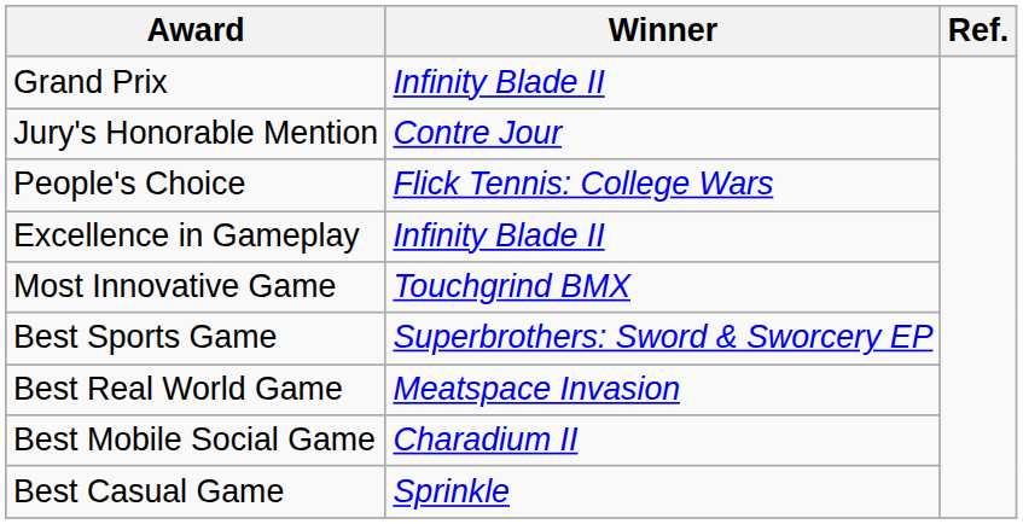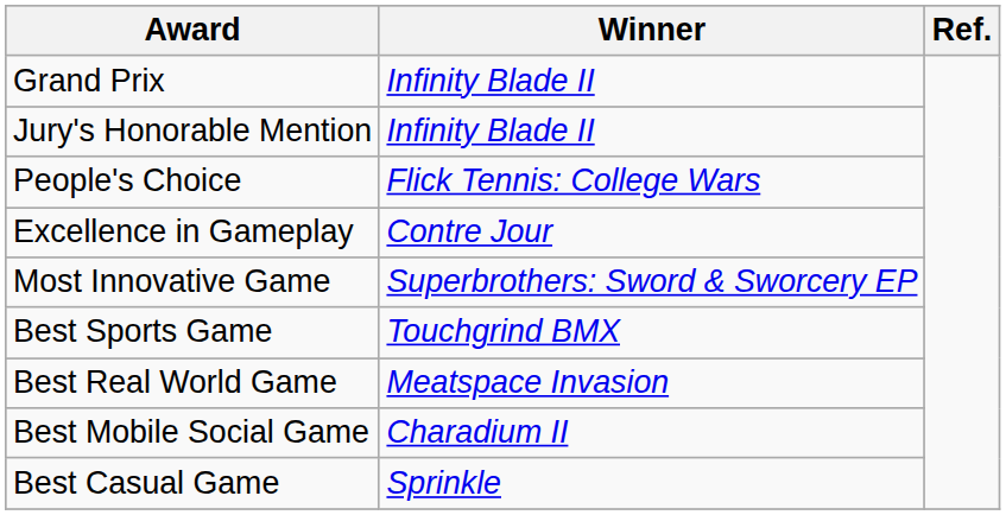 <table class="wikitable">
 <tr>
 <th>Award</th>
 <th>Winner</th>
 <th>Ref.</th>
 </tr>
 <tr>
 <td>Grand Prix</td>
 <td><em><a href='#'>Infinity Blade II</a></em></td>
 <td rowspan="9"></td>
 </tr>
 <tr>
 <td>Jury's Honorable Mention</td>
-<td><em><a href='#'>Contre Jour</a></em></td>
+<td><em><a href='#'>Infinity Blade II</a></em></td>
 </tr>
 <tr>
 <td>People's Choice</td>
 <td><em><a href='#'>Flick Tennis: College Wars</a></em></td>
 </tr>
 <tr>
 <td>Excellence in Gameplay</td>
-<td><em><a href='#'>Infinity Blade II</a></em></td>
+<td><em><a href='#'>Contre Jour</a></em></td>
 </tr>
 <tr>
 <td>Most Innovative Game</td>
-<td><em><a href='#'>Touchgrind BMX</a></em></td>
+<td><em><a href='#'>Superbrothers: Sword & Sworcery EP</a></em></td>
 </tr>
 <tr>
 <td>Best Sports Game</td>
-<td><em><a href='#'>Superbrothers: Sword & Sworcery EP</a></em></td>
+<td><em><a href='#'>Touchgrind BMX</a></em></td>
 </tr>
 <tr>
 <td>Best Real World Game</td>
 <td><em><a href='#'>Meatspace Invasion</a></em></td>
 </tr>
 <tr>
 <td>Best Mobile Social Game</td>
 <td><em><a href='#'>Charadium II</a></em></td>
 </tr>
 <tr>
 <td>Best Casual Game</td>
 <td><em><a href='#'>Sprinkle</a></em></td>
 </tr>
 </table>
